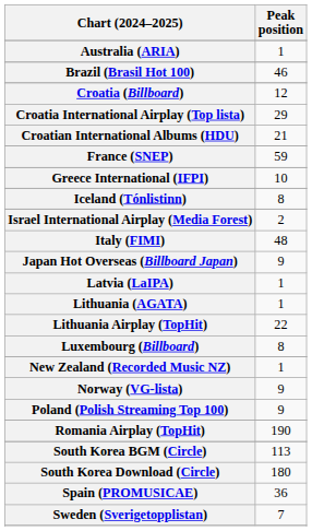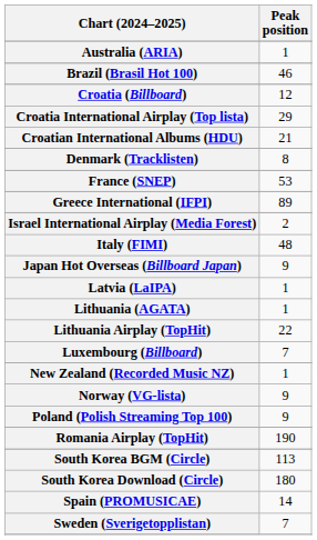 <table class="wikitable sortable plainrowheaders" style="text-align:center">
 <tr>
 <th scope="col">Chart (2024–2025)</th>
 <th scope="col">Peak<br>position</th>
 </tr>
 <tr>
 </tr>
 <tr>
 <th scope="row">Australia (<a href='#'>ARIA</a>)</th>
 <td>1</td>
 </tr>
 <tr>
 </tr>
 <tr>
 </tr>
 <tr>
 <th scope="row">Brazil (<a href='#'>Brasil Hot 100</a>)</th>
 <td>46</td>
 </tr>
 <tr>
 </tr>
 <tr>
 <th scope="row"><a href='#'>Croatia</a> (<em><a href='#'>Billboard</a></em>)</th>
 <td>12</td>
 </tr>
 <tr>
 <th scope="row">Croatia International Airplay (<a href='#'>Top lista</a>)</th>
 <td>29</td>
 </tr>
 <tr>
 <th scope="row">Croatian International Albums (<a href='#'>HDU</a>)<br></th>
 <td>21</td>
 </tr>
 <tr>
 </tr>
 <tr>
+<th scope="row">Denmark (<a href='#'>Tracklisten</a>)</th>
+<td>8</td>
+</tr>
+<tr>
 </tr>
 <tr>
 <th scope="row">France (<a href='#'>SNEP</a>)</th>
-<td>59</td>
+<td>53</td>
 </tr>
 <tr>
 </tr>
 <tr>
 </tr>
 <tr>
 <th scope="row">Greece International (<a href='#'>IFPI</a>)</th>
-<td>10</td>
+<td>89</td>
 </tr>
 <tr>
-</tr>
-<tr>
-<th scope="row">Iceland (<a href='#'>Tónlistinn</a>)</th>
-<td>8</td>
 </tr>
 <tr>
 </tr>
 <tr>
 <th scope="row">Israel International Airplay (<a href='#'>Media Forest</a>)</th>
 <td>2</td>
 </tr>
 <tr>
 <th scope="row">Italy (<a href='#'>FIMI</a>)</th>
 <td>48</td>
 </tr>
 <tr>
 <th scope="row">Japan Hot Overseas (<em><a href='#'>Billboard Japan</a></em>)</th>
 <td>9</td>
 </tr>
 <tr>
 <th scope="row">Latvia (<a href='#'>LaIPA</a>)</th>
 <td>1</td>
 </tr>
 <tr>
 <th scope="row">Lithuania (<a href='#'>AGATA</a>)</th>
 <td>1</td>
 </tr>
 <tr>
 <th scope="row">Lithuania Airplay (<a href='#'>TopHit</a>)</th>
 <td>22</td>
 </tr>
 <tr>
 <th scope="row">Luxembourg (<em><a href='#'>Billboard</a></em>)</th>
-<td>8</td>
+<td>7</td>
 </tr>
 <tr>
 </tr>
 <tr>
 <th scope="row">New Zealand (<a href='#'>Recorded Music NZ</a>)</th>
 <td>1</td>
 </tr>
 <tr>
 <th scope="row">Norway (<a href='#'>VG-lista</a>)</th>
 <td>9</td>
 </tr>
 <tr>
 <th scope="row">Poland (<a href='#'>Polish Streaming Top 100</a>)</th>
 <td>9</td>
 </tr>
 <tr>
 </tr>
 <tr>
 <th scope="row">Romania Airplay (<a href='#'>TopHit</a>)</th>
 <td>190</td>
 </tr>
 <tr>
 </tr>
 <tr>
 <th scope="row">South Korea BGM (<a href='#'>Circle</a>)</th>
 <td>113</td>
 </tr>
 <tr>
 <th scope="row">South Korea Download (<a href='#'>Circle</a>)</th>
 <td>180</td>
 </tr>
 <tr>
 <th scope="row">Spain (<a href='#'>PROMUSICAE</a>)</th>
-<td>36</td>
+<td>14</td>
 </tr>
 <tr>
 <th scope="row">Sweden (<a href='#'>Sverigetopplistan</a>)</th>
 <td>7</td>
 </tr>
 <tr>
 </tr>
 <tr>
 </tr>
 <tr>
 </tr>
 <tr>
 </tr>
 <tr>
 </tr>
 </table>
